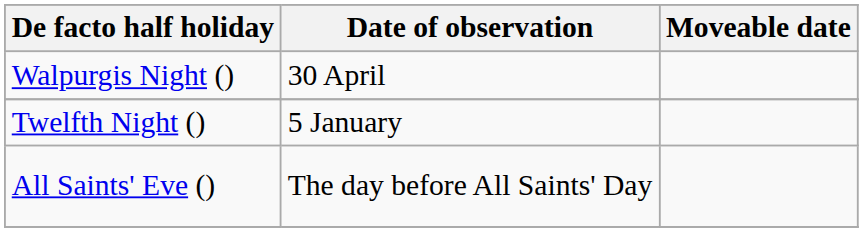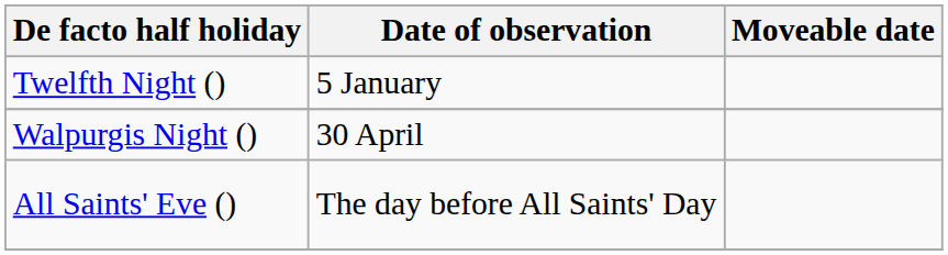 <table class="wikitable">
 <tr>
 <th>De facto half holiday</th>
 <th>Date of observation</th>
 <th>Moveable date</th>
 </tr>
 <tr>
-<td><a href='#'>Walpurgis Night</a> ()</td>
-<td>30 April</td>
+<td><a href='#'>Twelfth Night</a> ()</td>
+<td>5 January</td>
 <td></td>
 </tr>
 <tr>
 </tr>
 <tr>
-<td><a href='#'>Twelfth Night</a> ()</td>
-<td>5 January</td>
+<td><a href='#'>Walpurgis Night</a> ()</td>
+<td>30 April</td>
 <td></td>
 </tr>
 <tr>
 <td><a href='#'>All Saints' Eve</a> ()</td>
 <td>The day before All Saints' Day</td>
 <td> <br><strong></strong><br></td>
 </tr>
 <tr>
 </tr>
 </table>
